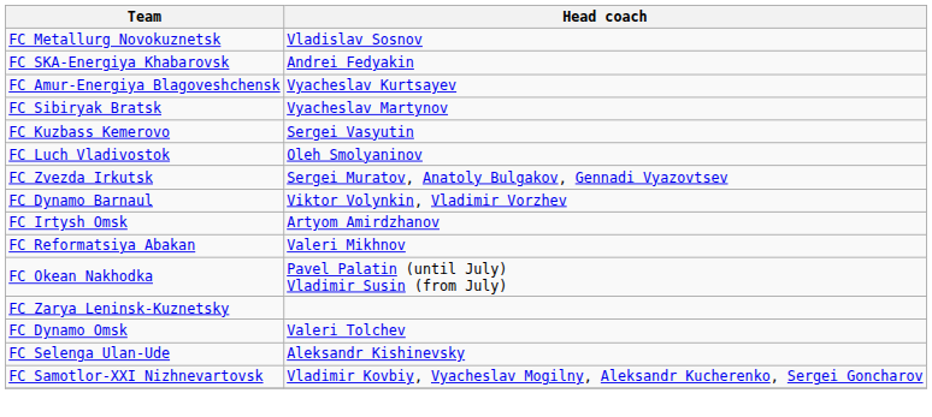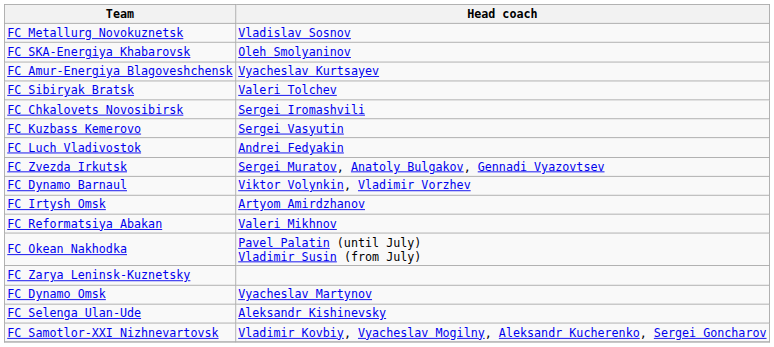 <table class="wikitable">
 <tr>
 <th>Team</th>
 <th>Head coach</th>
 </tr>
 <tr>
 <td><a href='#'>FC Metallurg Novokuznetsk</a></td>
 <td><a href='#'>Vladislav Sosnov</a></td>
 </tr>
 <tr>
 <td><a href='#'>FC SKA-Energiya Khabarovsk</a></td>
-<td><a href='#'>Andrei Fedyakin</a></td>
+<td> <a href='#'>Oleh Smolyaninov</a></td>
 </tr>
 <tr>
 <td><a href='#'>FC Amur-Energiya Blagoveshchensk</a></td>
 <td><a href='#'>Vyacheslav Kurtsayev</a></td>
 </tr>
 <tr>
 <td><a href='#'>FC Sibiryak Bratsk</a></td>
-<td><a href='#'>Vyacheslav Martynov</a></td>
+<td><a href='#'>Valeri Tolchev</a></td>
+</tr>
+<tr>
+<td><a href='#'>FC Chkalovets Novosibirsk</a></td>
+<td><a href='#'>Sergei Iromashvili</a></td>
 </tr>
 <tr>
 <td><a href='#'>FC Kuzbass Kemerovo</a></td>
 <td><a href='#'>Sergei Vasyutin</a></td>
 </tr>
 <tr>
 <td><a href='#'>FC Luch Vladivostok</a></td>
-<td> <a href='#'>Oleh Smolyaninov</a></td>
+<td><a href='#'>Andrei Fedyakin</a></td>
 </tr>
 <tr>
 <td><a href='#'>FC Zvezda Irkutsk</a></td>
 <td><a href='#'>Sergei Muratov</a>, <a href='#'>Anatoly Bulgakov</a>, <a href='#'>Gennadi Vyazovtsev</a></td>
 </tr>
 <tr>
 <td><a href='#'>FC Dynamo Barnaul</a></td>
 <td><a href='#'>Viktor Volynkin</a>, <a href='#'>Vladimir Vorzhev</a></td>
 </tr>
 <tr>
 <td><a href='#'>FC Irtysh Omsk</a></td>
 <td><a href='#'>Artyom Amirdzhanov</a></td>
 </tr>
 <tr>
 <td><a href='#'>FC Reformatsiya Abakan</a></td>
 <td><a href='#'>Valeri Mikhnov</a></td>
 </tr>
 <tr>
 <td><a href='#'>FC Okean Nakhodka</a></td>
 <td><a href='#'>Pavel Palatin</a> (until July)<br><a href='#'>Vladimir Susin</a> (from July)</td>
 </tr>
 <tr>
 <td><a href='#'>FC Zarya Leninsk-Kuznetsky</a></td>
 <td></td>
 </tr>
 <tr>
 <td><a href='#'>FC Dynamo Omsk</a></td>
-<td><a href='#'>Valeri Tolchev</a></td>
+<td><a href='#'>Vyacheslav Martynov</a></td>
 </tr>
 <tr>
 <td><a href='#'>FC Selenga Ulan-Ude</a></td>
 <td><a href='#'>Aleksandr Kishinevsky</a></td>
 </tr>
 <tr>
 <td><a href='#'>FC Samotlor-XXI Nizhnevartovsk</a></td>
 <td><a href='#'>Vladimir Kovbiy</a>, <a href='#'>Vyacheslav Mogilny</a>, <a href='#'>Aleksandr Kucherenko</a>, <a href='#'>Sergei Goncharov</a></td>
 </tr>
 <tr>
 </tr>
 </table>
